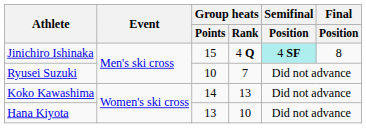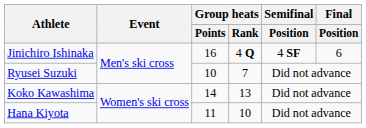 <table class="wikitable" style="font-size:90%">
 <tr>
 <th rowspan="2">Athlete</th>
 <th rowspan="2">Event</th>
 <th colspan=2>Group heats</th>
 <th>Semifinal</th>
 <th>Final</th>
 </tr>
 <tr style="font-size:95%">
 <th>Points</th>
 <th>Rank</th>
 <th>Position</th>
 <th>Position</th>
 </tr>
 <tr align=center>
 <td align=left><a href='#'>Jinichiro Ishinaka</a></td>
 <td align=left rowspan=2><a href='#'>Men's ski cross</a></td>
-<td>15</td>
+<td>16</td>
 <td>4 <strong>Q</strong></td>
-<td style="background: paleturquoise;">4 <strong>SF</strong></td>
-<td>8</td>
+<td>4 <strong>SF</strong></td>
+<td>6</td>
 </tr>
 <tr align=center>
 <td align=left><a href='#'>Ryusei Suzuki</a></td>
 <td>10</td>
 <td>7</td>
 <td colspan=2>Did not advance</td>
 </tr>
 <tr align=center>
 <td align=left><a href='#'>Koko Kawashima</a></td>
 <td align=left rowspan=2><a href='#'>Women's ski cross</a></td>
 <td>14</td>
 <td>13</td>
 <td colspan=2>Did not advance</td>
 </tr>
 <tr align=center>
 <td align=left><a href='#'>Hana Kiyota</a></td>
-<td>13</td>
+<td>11</td>
 <td>10</td>
 <td colspan=2>Did not advance</td>
 </tr>
 </table>
